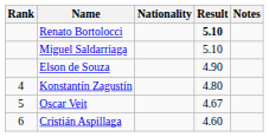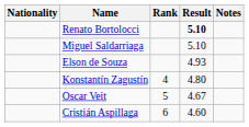 <table class="wikitable sortable" style="text-align:center">
 <tr>
+<th>Nationality</th>
+<th>Name</th>
 <th>Rank</th>
-<th>Name</th>
-<th>Nationality</th>
 <th>Result</th>
 <th>Notes</th>
 </tr>
 <tr>
+<td align=left></td>
+<td align=left><a href='#'>Renato Bortolocci</a></td>
 <td></td>
-<td align=left><a href='#'>Renato Bortolocci</a></td>
-<td align=left></td>
 <td><strong>5.10</strong></td>
 <td></td>
 </tr>
 <tr>
+<td align=left></td>
+<td align=left><a href='#'>Miguel Saldarriaga</a></td>
 <td></td>
-<td align=left><a href='#'>Miguel Saldarriaga</a></td>
-<td align=left></td>
 <td>5.10</td>
 <td></td>
 </tr>
 <tr>
+<td align=left></td>
+<td align=left><a href='#'>Elson de Souza</a></td>
 <td></td>
-<td align=left><a href='#'>Elson de Souza</a></td>
-<td align=left></td>
-<td>4.90</td>
+<td>4.93</td>
 <td></td>
 </tr>
 <tr>
+<td align=left></td>
+<td align=left><a href='#'>Konstantín Zagustín</a></td>
 <td>4</td>
-<td align=left><a href='#'>Konstantín Zagustín</a></td>
-<td align=left></td>
 <td>4.80</td>
 <td></td>
 </tr>
 <tr>
+<td align=left></td>
+<td align=left><a href='#'>Oscar Veit</a></td>
 <td>5</td>
-<td align=left><a href='#'>Oscar Veit</a></td>
-<td align=left></td>
 <td>4.67</td>
 <td></td>
 </tr>
 <tr>
+<td align=left></td>
+<td align=left><a href='#'>Cristián Aspillaga</a></td>
 <td>6</td>
-<td align=left><a href='#'>Cristián Aspillaga</a></td>
-<td align=left></td>
 <td>4.60</td>
 <td></td>
 </tr>
 </table>
